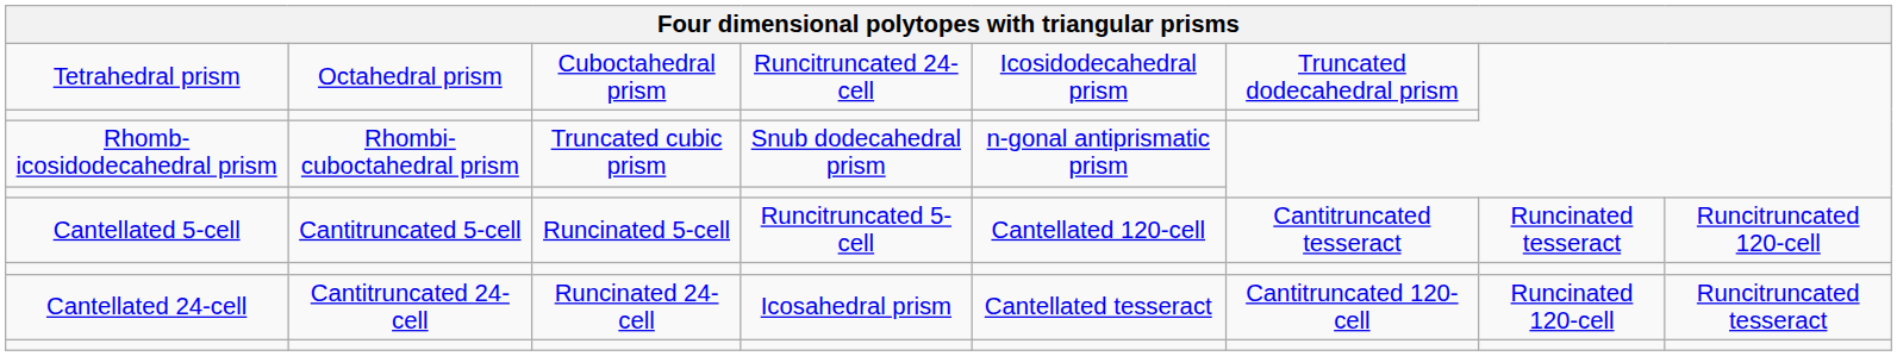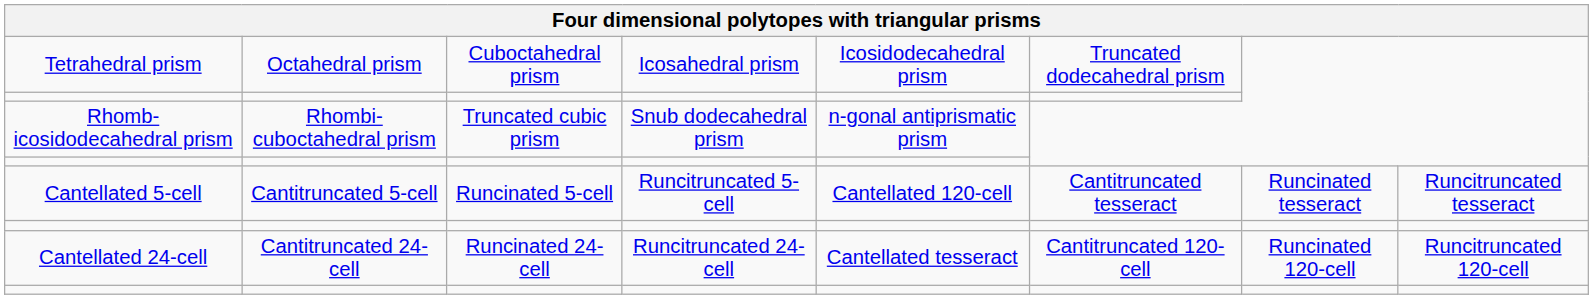 <table class="wikitable collapsible collapsed">
 <tr>
 <th colspan=12>Four dimensional polytopes with triangular prisms</th>
 </tr>
 <tr align=center>
 <td><a href='#'>Tetrahedral prism</a><br></td>
 <td><a href='#'>Octahedral prism</a><br></td>
 <td><a href='#'>Cuboctahedral prism</a><br></td>
-<td><a href='#'>Runcitruncated 24-cell</a><br></td>
+<td><a href='#'>Icosahedral prism</a><br></td>
 <td><a href='#'>Icosidodecahedral prism</a><br></td>
 <td><a href='#'>Truncated dodecahedral prism</a><br></td>
 </tr>
 <tr align=center>
 <td></td>
 <td></td>
 <td></td>
 <td></td>
 <td></td>
 <td></td>
 </tr>
 <tr align=center>
 <td><a href='#'>Rhomb-icosidodecahedral prism</a><br></td>
 <td><a href='#'>Rhombi-cuboctahedral prism</a><br></td>
 <td><a href='#'>Truncated cubic prism</a><br></td>
 <td><a href='#'>Snub dodecahedral prism</a><br></td>
 <td><a href='#'>n-gonal antiprismatic prism</a><br></td>
 </tr>
 <tr align=center>
 <td></td>
 <td></td>
 <td></td>
 <td></td>
 <td></td>
 </tr>
 <tr align=center>
 <td><a href='#'>Cantellated 5-cell</a><br></td>
 <td><a href='#'>Cantitruncated 5-cell</a><br></td>
 <td><a href='#'>Runcinated 5-cell</a><br></td>
 <td><a href='#'>Runcitruncated 5-cell</a><br></td>
 <td><a href='#'>Cantellated 120-cell</a><br></td>
 <td><a href='#'>Cantitruncated tesseract</a><br></td>
 <td><a href='#'>Runcinated tesseract</a><br></td>
-<td><a href='#'>Runcitruncated 120-cell</a><br></td>
+<td><a href='#'>Runcitruncated tesseract</a><br></td>
 </tr>
 <tr align=center>
 <td></td>
 <td></td>
 <td></td>
 <td></td>
 <td></td>
 <td></td>
 <td></td>
 <td></td>
 </tr>
 <tr align=center>
 <td><a href='#'>Cantellated 24-cell</a><br></td>
 <td><a href='#'>Cantitruncated 24-cell</a><br></td>
 <td><a href='#'>Runcinated 24-cell</a><br></td>
-<td><a href='#'>Icosahedral prism</a><br></td>
+<td><a href='#'>Runcitruncated 24-cell</a><br></td>
 <td><a href='#'>Cantellated tesseract</a><br></td>
 <td><a href='#'>Cantitruncated 120-cell</a><br></td>
 <td><a href='#'>Runcinated 120-cell</a><br></td>
-<td><a href='#'>Runcitruncated tesseract</a><br></td>
+<td><a href='#'>Runcitruncated 120-cell</a><br></td>
 </tr>
 <tr align=center>
 <td></td>
 <td></td>
 <td></td>
 <td></td>
 <td></td>
 <td></td>
 <td></td>
 <td></td>
 </tr>
 </table>
